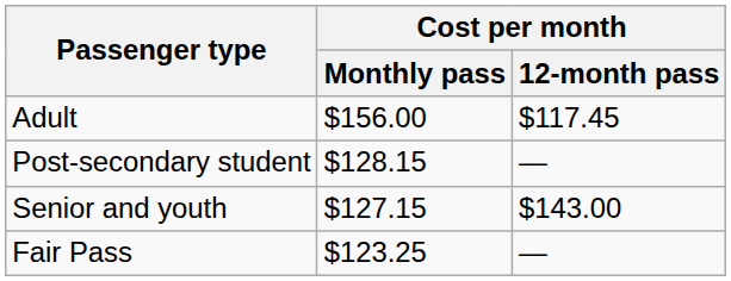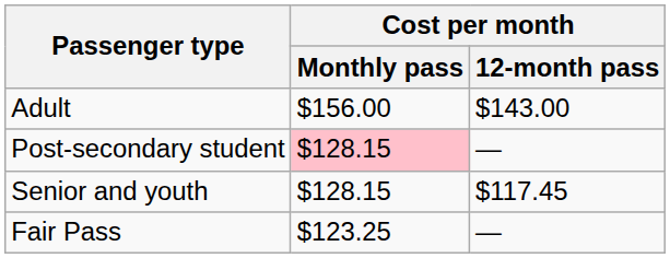 <table class="wikitable">
 <tr>
 <th rowspan="2">Passenger type</th>
 <th colspan="4">Cost per month</th>
 </tr>
 <tr>
 <th>Monthly pass</th>
 <th>12-month pass</th>
 </tr>
 <tr>
 <td>Adult</td>
 <td>$156.00</td>
-<td>$117.45</td>
+<td>$143.00</td>
 </tr>
 <tr>
 <td>Post-secondary student</td>
-<td>$128.15</td>
+<td style="background: pink;">$128.15</td>
 <td>—</td>
 </tr>
 <tr>
 <td>Senior and youth</td>
-<td>$127.15</td>
-<td>$143.00</td>
+<td>$128.15</td>
+<td>$117.45</td>
 </tr>
 <tr>
 <td>Fair Pass</td>
 <td>$123.25</td>
 <td>—</td>
 </tr>
 </table>
